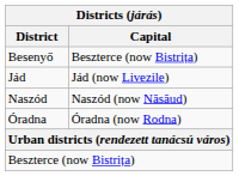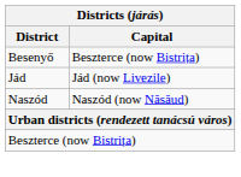 <table class="wikitable">
 <tr>
 <th colspan=2>Districts (<em>járás</em>)</th>
 </tr>
 <tr>
 <th>District</th>
 <th>Capital</th>
 </tr>
 <tr>
 <td> Besenyő</td>
 <td>Beszterce (now <a href='#'>Bistrița</a>)</td>
 </tr>
 <tr>
 <td> Jád</td>
 <td>Jád (now <a href='#'>Livezile</a>)</td>
 </tr>
 <tr>
 <td> Naszód</td>
 <td>Naszód (now <a href='#'>Năsăud</a>)</td>
 </tr>
 <tr>
-<td> Óradna</td>
-<td>Óradna (now <a href='#'>Rodna</a>)</td>
-</tr>
-<tr>
 <th colspan=2>Urban districts (<em>rendezett tanácsú város</em>)</th>
 </tr>
 <tr>
 <td colspan=2>Beszterce (now <a href='#'>Bistrița</a>)</td>
 </tr>
 </table>
